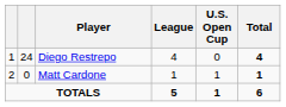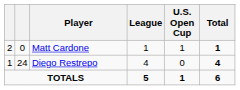 <table class="wikitable sortable" style="font-size: 95%; text-align: center;">
 <tr>
 <th width=10></th>
 <th width=10></th>
 <th width=150>Player</th>
 <th width=50>League</th>
 <th width=50>U.S. Open Cup</th>
 <th width=50>Total</th>
 </tr>
 <tr>
+<td>2</td>
+<td>0</td>
+<td align=left> <a href='#'>Matt Cardone</a></td>
+<td>1</td>
+<td>1</td>
+<td><strong>1</strong></td>
+</tr>
+<tr>
 <td>1</td>
 <td>24</td>
 <td align=left> <a href='#'>Diego Restrepo</a></td>
 <td>4</td>
 <td>0</td>
 <td><strong>4</strong></td>
 </tr>
 <tr>
-<td>2</td>
-<td>0</td>
-<td align=left> <a href='#'>Matt Cardone</a></td>
-<td>1</td>
-<td>1</td>
-<td><strong>1</strong></td>
-</tr>
-<tr>
 <td colspan="3"><strong>TOTALS</strong></td>
 <td><strong>5</strong></td>
 <td><strong>1</strong></td>
 <td><strong>6</strong></td>
 </tr>
 </table>
